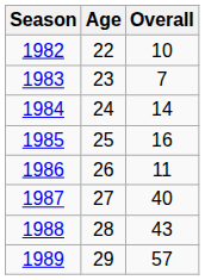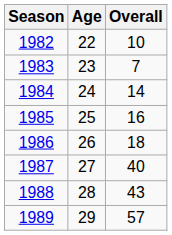 <table class="wikitable" style="text-align: center;">
 <tr>
 <th scope="col">Season</th>
 <th scope="col">Age</th>
 <th scope="col">Overall</th>
 </tr>
 <tr>
 <td><a href='#'>1982</a></td>
 <td>22</td>
 <td>10</td>
 </tr>
 <tr>
 <td><a href='#'>1983</a></td>
 <td>23</td>
 <td>7</td>
 </tr>
 <tr>
 <td><a href='#'>1984</a></td>
 <td>24</td>
 <td>14</td>
 </tr>
 <tr>
 <td><a href='#'>1985</a></td>
 <td>25</td>
 <td>16</td>
 </tr>
 <tr>
 <td><a href='#'>1986</a></td>
 <td>26</td>
-<td>11</td>
+<td>18</td>
 </tr>
 <tr>
 <td><a href='#'>1987</a></td>
 <td>27</td>
 <td>40</td>
 </tr>
 <tr>
 <td><a href='#'>1988</a></td>
 <td>28</td>
 <td>43</td>
 </tr>
 <tr>
 <td><a href='#'>1989</a></td>
 <td>29</td>
 <td>57</td>
 </tr>
 </table>
